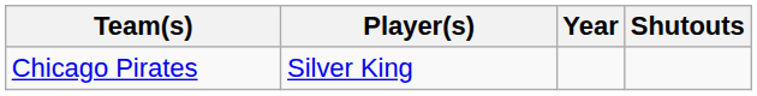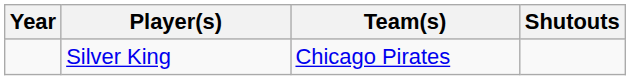 <table class="wikitable sortable">
 <tr>
+<th>Year</th>
+<th>Player(s)</th>
 <th>Team(s)</th>
-<th>Player(s)</th>
-<th>Year</th>
 <th>Shutouts</th>
 </tr>
 <tr>
+<td></td>
+<td width = "160px"><a href='#'>Silver King</a></td>
 <td width = "160px"><a href='#'>Chicago Pirates</a></td>
-<td width = "160px"><a href='#'>Silver King</a></td>
-<td></td>
 <td></td>
 </tr>
 </table>
